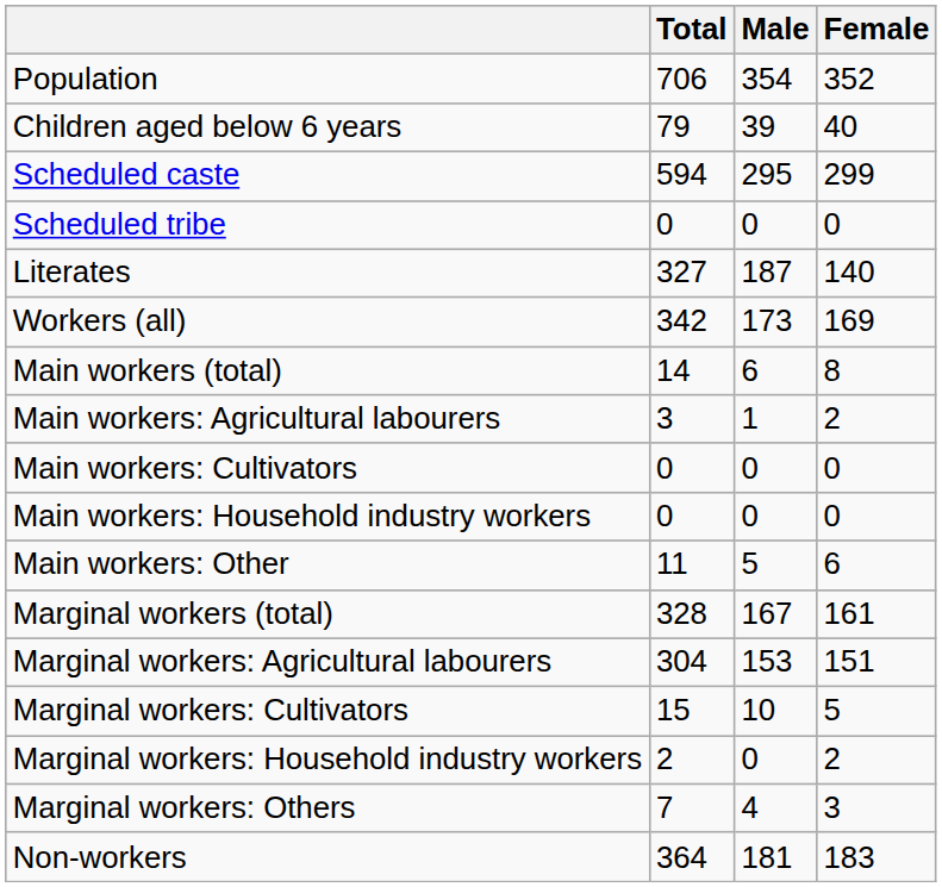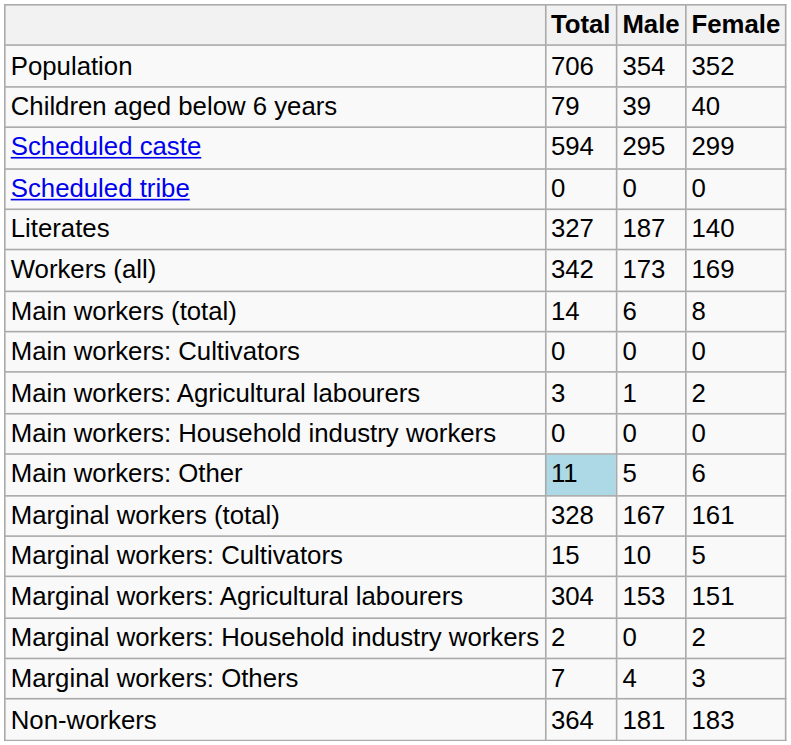 <table class="wikitable sortable">
 <tr>
 <th></th>
 <th>Total</th>
 <th>Male</th>
 <th>Female</th>
 </tr>
 <tr>
 <td>Population</td>
 <td>706</td>
 <td>354</td>
 <td>352</td>
 </tr>
 <tr>
 <td>Children aged below 6 years</td>
 <td>79</td>
 <td>39</td>
 <td>40</td>
 </tr>
 <tr>
 <td><a href='#'>Scheduled caste</a></td>
 <td>594</td>
 <td>295</td>
 <td>299</td>
 </tr>
 <tr>
 <td><a href='#'>Scheduled tribe</a></td>
 <td>0</td>
 <td>0</td>
 <td>0</td>
 </tr>
 <tr>
 <td>Literates</td>
 <td>327</td>
 <td>187</td>
 <td>140</td>
 </tr>
 <tr>
 <td>Workers (all)</td>
 <td>342</td>
 <td>173</td>
 <td>169</td>
 </tr>
 <tr>
 <td>Main workers (total)</td>
 <td>14</td>
 <td>6</td>
 <td>8</td>
 </tr>
 <tr>
+<td>Main workers: Cultivators</td>
+<td>0</td>
+<td>0</td>
+<td>0</td>
+</tr>
+<tr>
 <td>Main workers: Agricultural labourers</td>
 <td>3</td>
 <td>1</td>
 <td>2</td>
-</tr>
-<tr>
-<td>Main workers: Cultivators</td>
-<td>0</td>
-<td>0</td>
-<td>0</td>
 </tr>
 <tr>
 <td>Main workers: Household industry workers</td>
 <td>0</td>
 <td>0</td>
 <td>0</td>
 </tr>
 <tr>
 <td>Main workers: Other</td>
-<td>11</td>
+<td style="background: lightblue;">11</td>
 <td>5</td>
 <td>6</td>
 </tr>
 <tr>
 <td>Marginal workers (total)</td>
 <td>328</td>
 <td>167</td>
 <td>161</td>
 </tr>
 <tr>
+<td>Marginal workers: Cultivators</td>
+<td>15</td>
+<td>10</td>
+<td>5</td>
+</tr>
+<tr>
 <td>Marginal workers: Agricultural labourers</td>
 <td>304</td>
 <td>153</td>
 <td>151</td>
-</tr>
-<tr>
-<td>Marginal workers: Cultivators</td>
-<td>15</td>
-<td>10</td>
-<td>5</td>
 </tr>
 <tr>
 <td>Marginal workers: Household industry workers</td>
 <td>2</td>
 <td>0</td>
 <td>2</td>
 </tr>
 <tr>
 <td>Marginal workers: Others</td>
 <td>7</td>
 <td>4</td>
 <td>3</td>
 </tr>
 <tr>
 <td>Non-workers</td>
 <td>364</td>
 <td>181</td>
 <td>183</td>
 </tr>
 </table>
